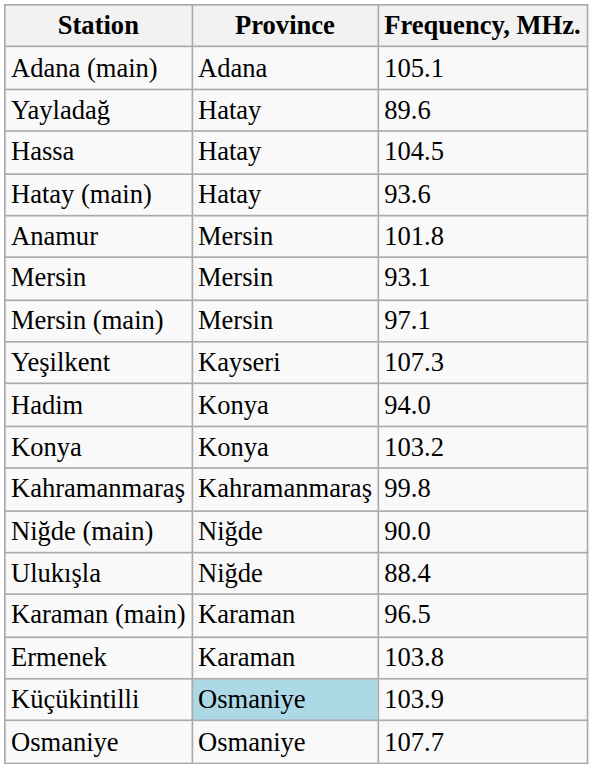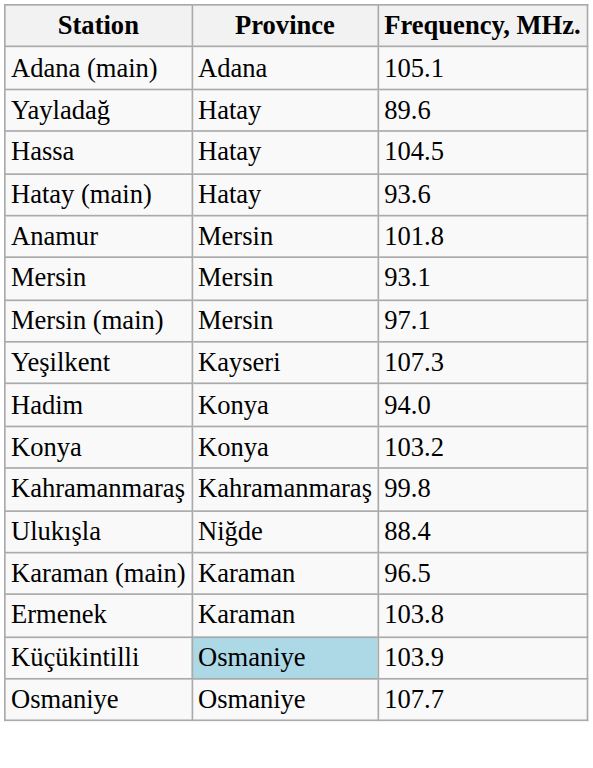 <table class="sortable wikitable">
 <tr>
 <th>Station</th>
 <th>Province</th>
 <th>Frequency, MHz.</th>
 </tr>
 <tr>
 <td>Adana (main)</td>
 <td>Adana</td>
 <td>105.1</td>
 </tr>
 <tr>
 <td>Yayladağ</td>
 <td>Hatay</td>
 <td>89.6</td>
 </tr>
 <tr>
 <td>Hassa</td>
 <td>Hatay</td>
 <td>104.5</td>
 </tr>
 <tr>
 <td>Hatay (main)</td>
 <td>Hatay</td>
 <td>93.6</td>
 </tr>
 <tr>
 <td>Anamur</td>
 <td>Mersin</td>
 <td>101.8</td>
 </tr>
 <tr>
 <td>Mersin</td>
 <td>Mersin</td>
 <td>93.1</td>
 </tr>
 <tr>
 <td>Mersin (main)</td>
 <td>Mersin</td>
 <td>97.1</td>
 </tr>
 <tr>
 <td>Yeşilkent</td>
 <td>Kayseri</td>
 <td>107.3</td>
 </tr>
 <tr>
 <td>Hadim</td>
 <td>Konya</td>
 <td>94.0</td>
 </tr>
 <tr>
 <td>Konya</td>
 <td>Konya</td>
 <td>103.2</td>
 </tr>
 <tr>
 <td>Kahramanmaraş</td>
 <td>Kahramanmaraş</td>
 <td>99.8</td>
 </tr>
 <tr>
-<td>Niğde (main)</td>
-<td>Niğde</td>
-<td>90.0</td>
-</tr>
-<tr>
 <td>Ulukışla</td>
 <td>Niğde</td>
 <td>88.4</td>
 </tr>
 <tr>
 <td>Karaman (main)</td>
 <td>Karaman</td>
 <td>96.5</td>
 </tr>
 <tr>
 <td>Ermenek</td>
 <td>Karaman</td>
 <td>103.8</td>
 </tr>
 <tr>
 <td>Küçükintilli</td>
 <td style="background: lightblue;">Osmaniye</td>
 <td>103.9</td>
 </tr>
 <tr>
 <td>Osmaniye</td>
 <td>Osmaniye</td>
 <td>107.7</td>
 </tr>
 </table>
